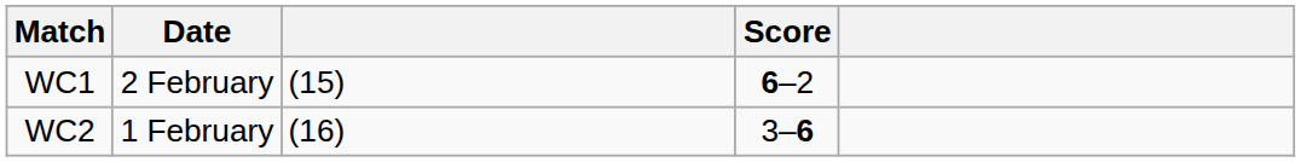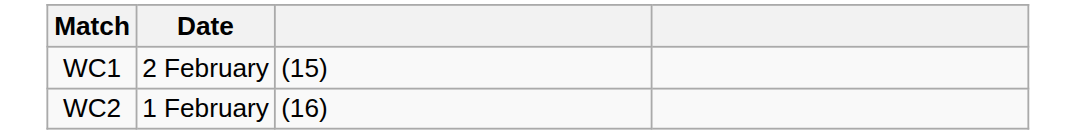 <table class="wikitable" style="font-size: 90%; margin: 1em auto 1em auto;">
 <tr>
 <th>Match</th>
 <th>Date</th>
 <th width=200></th>
-<th>Score</th>
 <th width=200></th>
 </tr>
 <tr>
 <td align="center">WC1</td>
 <td>2 February</td>
 <td><strong></strong> (15)</td>
-<td align="center"><strong>6</strong>–2</td>
 <td></td>
 </tr>
 <tr>
 <td align="center">WC2</td>
 <td>1 February</td>
 <td> (16)</td>
-<td align="center">3–<strong>6</strong></td>
 <td><strong></strong></td>
 </tr>
 </table>
